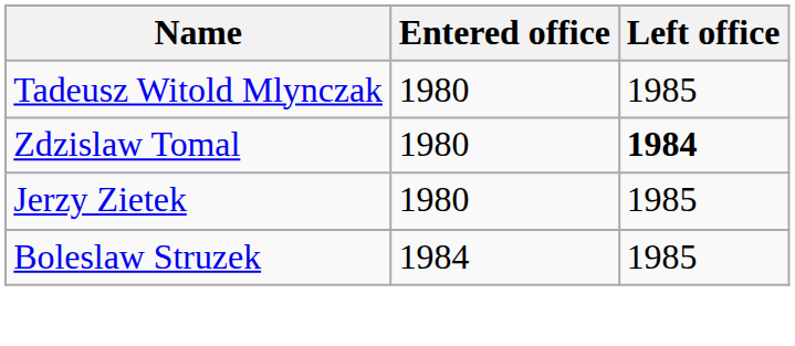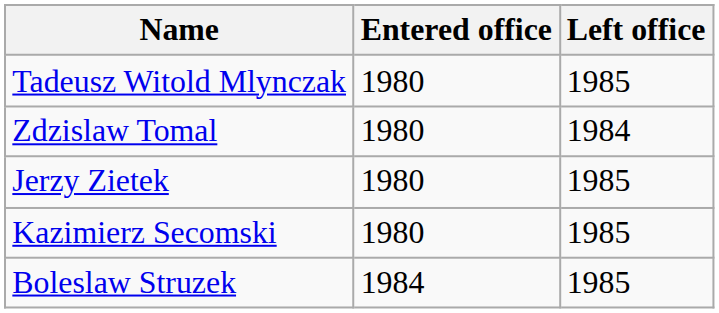 <table class="wikitable">
 <tr>
 <th>Name</th>
 <th>Entered office</th>
 <th>Left office</th>
 </tr>
 <tr>
 <td><a href='#'>Tadeusz Witold Mlynczak</a></td>
 <td>1980</td>
 <td>1985</td>
 </tr>
 <tr>
 <td><a href='#'>Zdzislaw Tomal</a></td>
 <td>1980</td>
-<td><strong>1984</strong></td>
+<td>1984</td>
 </tr>
 <tr>
 <td><a href='#'>Jerzy Zietek</a></td>
+<td>1980</td>
+<td>1985</td>
+</tr>
+<tr>
+<td><a href='#'>Kazimierz Secomski</a></td>
 <td>1980</td>
 <td>1985</td>
 </tr>
 <tr>
 <td><a href='#'>Boleslaw Struzek</a></td>
 <td>1984</td>
 <td>1985</td>
 </tr>
 </table>
